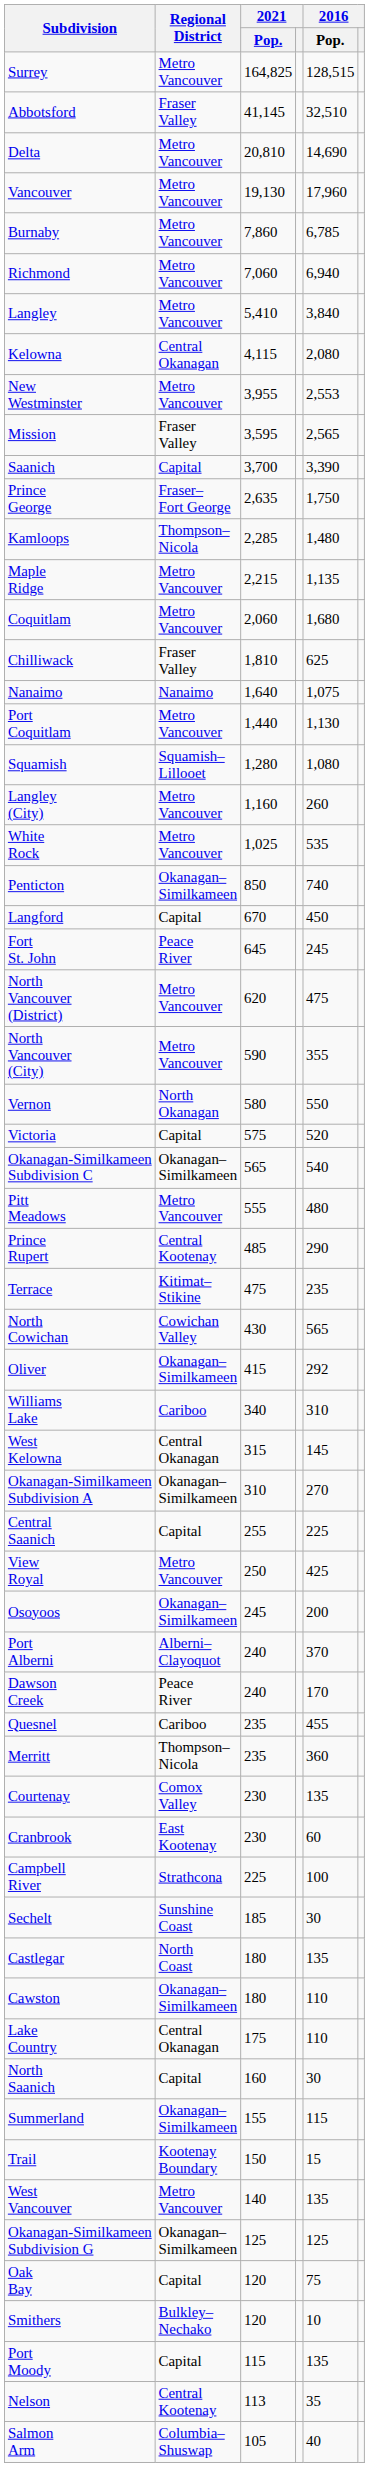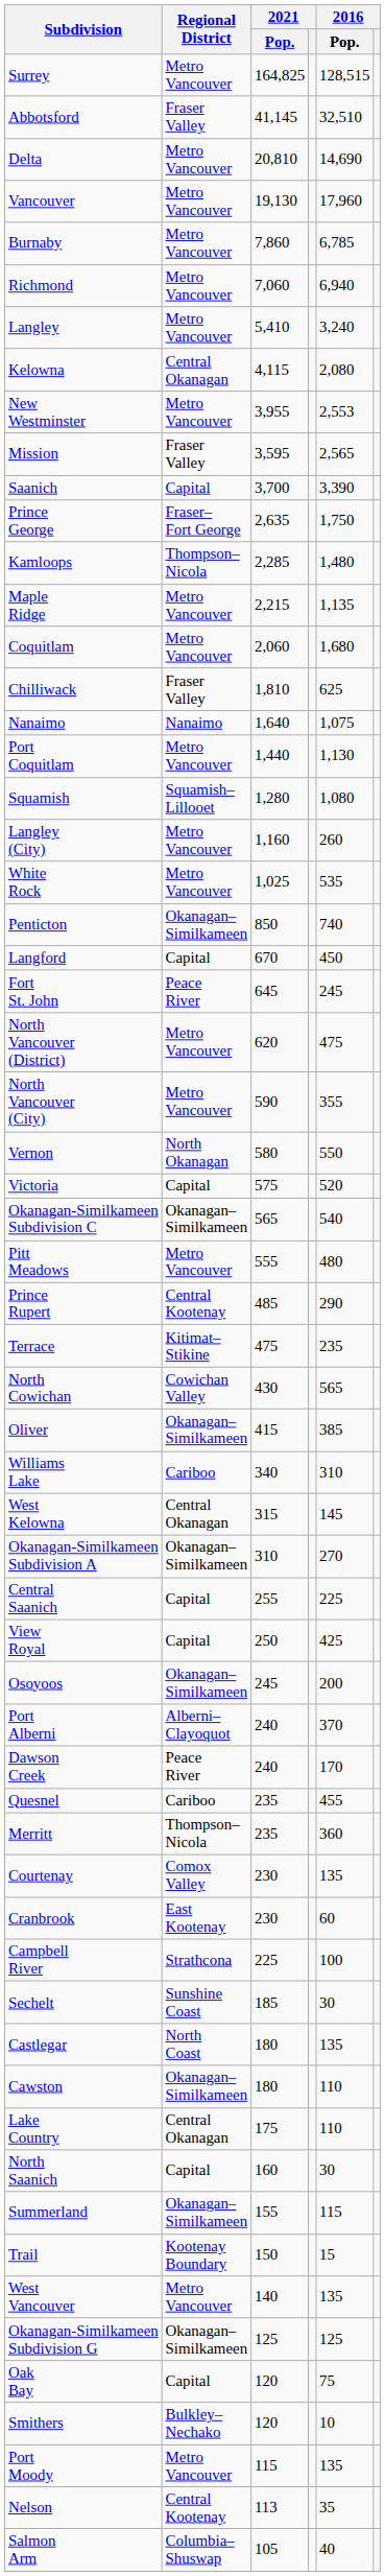 <table class="wikitable sortable">
 <tr>
 <th rowspan="2"><a href='#'>Subdivision</a></th>
 <th rowspan="2"><a href='#'>Regional<br>District</a></th>
 <th colspan="2"><a href='#'>2021</a></th>
 <th colspan="2"><a href='#'>2016</a></th>
 </tr>
 <tr>
 <th><a href='#'>Pop.</a></th>
 <th></th>
 <th>Pop.</th>
 <th></th>
 </tr>
 <tr>
 <td><a href='#'>Surrey</a></td>
 <td><a href='#'>Metro<br>Vancouver</a></td>
 <td>164,825</td>
 <td></td>
 <td>128,515</td>
 <td></td>
 </tr>
 <tr>
 <td><a href='#'>Abbotsford</a></td>
 <td><a href='#'>Fraser<br>Valley</a></td>
 <td>41,145</td>
 <td></td>
 <td>32,510</td>
 <td></td>
 </tr>
 <tr>
 <td><a href='#'>Delta</a></td>
 <td><a href='#'>Metro<br>Vancouver</a></td>
 <td>20,810</td>
 <td></td>
 <td>14,690</td>
 <td></td>
 </tr>
 <tr>
 <td><a href='#'>Vancouver</a></td>
 <td><a href='#'>Metro<br>Vancouver</a></td>
 <td>19,130</td>
 <td></td>
 <td>17,960</td>
 <td></td>
 </tr>
 <tr>
 <td><a href='#'>Burnaby</a></td>
 <td><a href='#'>Metro<br>Vancouver</a></td>
 <td>7,860</td>
 <td></td>
 <td>6,785</td>
 <td></td>
 </tr>
 <tr>
 <td><a href='#'>Richmond</a></td>
 <td><a href='#'>Metro<br>Vancouver</a></td>
 <td>7,060</td>
 <td></td>
 <td>6,940</td>
 <td></td>
 </tr>
 <tr>
 <td><a href='#'>Langley</a></td>
 <td><a href='#'>Metro<br>Vancouver</a></td>
 <td>5,410</td>
 <td></td>
-<td>3,840</td>
+<td>3,240</td>
 <td></td>
 </tr>
 <tr>
 <td><a href='#'>Kelowna</a></td>
 <td><a href='#'>Central<br>Okanagan</a></td>
 <td>4,115</td>
 <td></td>
 <td>2,080</td>
 <td></td>
 </tr>
 <tr>
 <td><a href='#'>New<br>Westminster</a></td>
 <td><a href='#'>Metro<br>Vancouver</a></td>
 <td>3,955</td>
 <td></td>
 <td>2,553</td>
 <td></td>
 </tr>
 <tr>
 <td><a href='#'>Mission</a></td>
 <td>Fraser<br>Valley</td>
 <td>3,595</td>
 <td></td>
 <td>2,565</td>
 <td></td>
 </tr>
 <tr>
 <td><a href='#'>Saanich</a></td>
 <td><a href='#'>Capital</a></td>
 <td>3,700</td>
 <td></td>
 <td>3,390</td>
 <td></td>
 </tr>
 <tr>
 <td><a href='#'>Prince<br>George</a></td>
 <td><a href='#'>Fraser–<br>Fort George</a></td>
 <td>2,635</td>
 <td></td>
 <td>1,750</td>
 <td></td>
 </tr>
 <tr>
 <td><a href='#'>Kamloops</a></td>
 <td><a href='#'>Thompson–<br>Nicola</a></td>
 <td>2,285</td>
 <td></td>
 <td>1,480</td>
 <td></td>
 </tr>
 <tr>
 <td><a href='#'>Maple<br>Ridge</a></td>
 <td><a href='#'>Metro<br>Vancouver</a></td>
 <td>2,215</td>
 <td></td>
 <td>1,135</td>
 <td></td>
 </tr>
 <tr>
 <td><a href='#'>Coquitlam</a></td>
 <td><a href='#'>Metro<br>Vancouver</a></td>
 <td>2,060</td>
 <td></td>
 <td>1,680</td>
 <td></td>
 </tr>
 <tr>
 <td><a href='#'>Chilliwack</a></td>
 <td>Fraser<br>Valley</td>
 <td>1,810</td>
 <td></td>
 <td>625</td>
 <td></td>
 </tr>
 <tr>
 <td><a href='#'>Nanaimo</a></td>
 <td><a href='#'>Nanaimo</a></td>
 <td>1,640</td>
 <td></td>
 <td>1,075</td>
 <td></td>
 </tr>
 <tr>
 <td><a href='#'>Port<br>Coquitlam</a></td>
 <td><a href='#'>Metro<br>Vancouver</a></td>
 <td>1,440</td>
 <td></td>
 <td>1,130</td>
 <td></td>
 </tr>
 <tr>
 <td><a href='#'>Squamish</a></td>
 <td><a href='#'>Squamish–<br>Lillooet</a></td>
 <td>1,280</td>
 <td></td>
 <td>1,080</td>
 <td></td>
 </tr>
 <tr>
 <td><a href='#'>Langley<br>(City)</a></td>
 <td><a href='#'>Metro<br>Vancouver</a></td>
 <td>1,160</td>
 <td></td>
 <td>260</td>
 <td></td>
 </tr>
 <tr>
 <td><a href='#'>White<br>Rock</a></td>
 <td><a href='#'>Metro<br>Vancouver</a></td>
 <td>1,025</td>
 <td></td>
 <td>535</td>
 <td></td>
 </tr>
 <tr>
 <td><a href='#'>Penticton</a></td>
 <td><a href='#'>Okanagan–<br>Similkameen</a></td>
 <td>850</td>
 <td></td>
 <td>740</td>
 <td></td>
 </tr>
 <tr>
 <td><a href='#'>Langford</a></td>
 <td>Capital</td>
 <td>670</td>
 <td></td>
 <td>450</td>
 <td></td>
 </tr>
 <tr>
 <td><a href='#'>Fort<br>St. John</a></td>
 <td><a href='#'>Peace<br>River</a></td>
 <td>645</td>
 <td></td>
 <td>245</td>
 <td></td>
 </tr>
 <tr>
 <td><a href='#'>North<br>Vancouver<br>(District)</a></td>
 <td><a href='#'>Metro<br>Vancouver</a></td>
 <td>620</td>
 <td></td>
 <td>475</td>
 <td></td>
 </tr>
 <tr>
 <td><a href='#'>North<br>Vancouver<br>(City)</a></td>
 <td><a href='#'>Metro<br>Vancouver</a></td>
 <td>590</td>
 <td></td>
 <td>355</td>
 <td></td>
 </tr>
 <tr>
 <td><a href='#'>Vernon</a></td>
 <td><a href='#'>North<br>Okanagan</a></td>
 <td>580</td>
 <td></td>
 <td>550</td>
 <td></td>
 </tr>
 <tr>
 <td><a href='#'>Victoria</a></td>
 <td>Capital</td>
 <td>575</td>
 <td></td>
 <td>520</td>
 <td></td>
 </tr>
 <tr>
 <td><a href='#'>Okanagan-Similkameen<br>Subdivision C</a></td>
 <td>Okanagan–<br>Similkameen</td>
 <td>565</td>
 <td></td>
 <td>540</td>
 <td></td>
 </tr>
 <tr>
 <td><a href='#'>Pitt<br>Meadows</a></td>
 <td><a href='#'>Metro<br>Vancouver</a></td>
 <td>555</td>
 <td></td>
 <td>480</td>
 <td></td>
 </tr>
 <tr>
 <td><a href='#'>Prince<br>Rupert</a></td>
 <td><a href='#'>Central<br>Kootenay</a></td>
 <td>485</td>
 <td></td>
 <td>290</td>
 <td></td>
 </tr>
 <tr>
 <td><a href='#'>Terrace</a></td>
 <td><a href='#'>Kitimat–<br>Stikine</a></td>
 <td>475</td>
 <td></td>
 <td>235</td>
 <td></td>
 </tr>
 <tr>
 <td><a href='#'>North<br>Cowichan</a></td>
 <td><a href='#'>Cowichan<br>Valley</a></td>
 <td>430</td>
 <td></td>
 <td>565</td>
 <td></td>
 </tr>
 <tr>
 <td><a href='#'>Oliver</a></td>
 <td><a href='#'>Okanagan–<br>Similkameen</a></td>
 <td>415</td>
 <td></td>
-<td>292</td>
+<td>385</td>
 <td></td>
 </tr>
 <tr>
 <td><a href='#'>Williams<br>Lake</a></td>
 <td><a href='#'>Cariboo</a></td>
 <td>340</td>
 <td></td>
 <td>310</td>
 <td></td>
 </tr>
 <tr>
 <td><a href='#'>West<br>Kelowna</a></td>
 <td>Central<br>Okanagan</td>
 <td>315</td>
 <td></td>
 <td>145</td>
 <td></td>
 </tr>
 <tr>
 <td><a href='#'>Okanagan-Similkameen<br>Subdivision A</a></td>
 <td>Okanagan–<br>Similkameen</td>
 <td>310</td>
 <td></td>
 <td>270</td>
 <td></td>
 </tr>
 <tr>
 <td><a href='#'>Central<br>Saanich</a></td>
 <td>Capital</td>
 <td>255</td>
 <td></td>
 <td>225</td>
 <td></td>
 </tr>
 <tr>
 <td><a href='#'>View<br>Royal</a></td>
-<td><a href='#'>Metro<br>Vancouver</a></td>
+<td>Capital</td>
 <td>250</td>
 <td></td>
 <td>425</td>
 <td></td>
 </tr>
 <tr>
 <td><a href='#'>Osoyoos</a></td>
 <td><a href='#'>Okanagan–<br>Similkameen</a></td>
 <td>245</td>
 <td></td>
 <td>200</td>
 <td></td>
 </tr>
 <tr>
 <td><a href='#'>Port<br>Alberni</a></td>
 <td><a href='#'>Alberni–<br>Clayoquot</a></td>
 <td>240</td>
 <td></td>
 <td>370</td>
 <td></td>
 </tr>
 <tr>
 <td><a href='#'>Dawson<br>Creek</a></td>
 <td>Peace<br>River</td>
 <td>240</td>
 <td></td>
 <td>170</td>
 <td></td>
 </tr>
 <tr>
 <td><a href='#'>Quesnel</a></td>
 <td>Cariboo</td>
 <td>235</td>
 <td></td>
 <td>455</td>
 <td></td>
 </tr>
 <tr>
 <td><a href='#'>Merritt</a></td>
 <td>Thompson–<br>Nicola</td>
 <td>235</td>
 <td></td>
 <td>360</td>
 <td></td>
 </tr>
 <tr>
 <td><a href='#'>Courtenay</a></td>
 <td><a href='#'>Comox<br>Valley</a></td>
 <td>230</td>
 <td></td>
 <td>135</td>
 <td></td>
 </tr>
 <tr>
 <td><a href='#'>Cranbrook</a></td>
 <td><a href='#'>East<br>Kootenay</a></td>
 <td>230</td>
 <td></td>
 <td>60</td>
 <td></td>
 </tr>
 <tr>
 <td><a href='#'>Campbell<br>River</a></td>
 <td><a href='#'>Strathcona</a></td>
 <td>225</td>
 <td></td>
 <td>100</td>
 <td></td>
 </tr>
 <tr>
 <td><a href='#'>Sechelt</a></td>
 <td><a href='#'>Sunshine<br>Coast</a></td>
 <td>185</td>
 <td></td>
 <td>30</td>
 <td></td>
 </tr>
 <tr>
 <td><a href='#'>Castlegar</a></td>
 <td><a href='#'>North<br>Coast</a></td>
 <td>180</td>
 <td></td>
 <td>135</td>
 <td></td>
 </tr>
 <tr>
 <td><a href='#'>Cawston</a></td>
 <td><a href='#'>Okanagan–<br>Similkameen</a></td>
 <td>180</td>
 <td></td>
 <td>110</td>
 <td></td>
 </tr>
 <tr>
 <td><a href='#'>Lake<br>Country</a></td>
 <td>Central<br>Okanagan</td>
 <td>175</td>
 <td></td>
 <td>110</td>
 <td></td>
 </tr>
 <tr>
 <td><a href='#'>North<br>Saanich</a></td>
 <td>Capital</td>
 <td>160</td>
 <td></td>
 <td>30</td>
 <td></td>
 </tr>
 <tr>
 <td><a href='#'>Summerland</a></td>
 <td><a href='#'>Okanagan–<br>Similkameen</a></td>
 <td>155</td>
 <td></td>
 <td>115</td>
 <td></td>
 </tr>
 <tr>
 <td><a href='#'>Trail</a></td>
 <td><a href='#'>Kootenay<br>Boundary</a></td>
 <td>150</td>
 <td></td>
 <td>15</td>
 <td></td>
 </tr>
 <tr>
 <td><a href='#'>West<br>Vancouver</a></td>
 <td><a href='#'>Metro<br>Vancouver</a></td>
 <td>140</td>
 <td></td>
 <td>135</td>
 <td></td>
 </tr>
 <tr>
 <td><a href='#'>Okanagan-Similkameen<br>Subdivision G</a></td>
 <td>Okanagan–<br>Similkameen</td>
 <td>125</td>
 <td></td>
 <td>125</td>
 <td></td>
 </tr>
 <tr>
 <td><a href='#'>Oak<br>Bay</a></td>
 <td>Capital</td>
 <td>120</td>
 <td></td>
 <td>75</td>
 <td></td>
 </tr>
 <tr>
 <td><a href='#'>Smithers</a></td>
 <td><a href='#'>Bulkley–<br>Nechako</a></td>
 <td>120</td>
 <td></td>
 <td>10</td>
 <td></td>
 </tr>
 <tr>
 <td><a href='#'>Port<br>Moody</a></td>
-<td>Capital</td>
+<td><a href='#'>Metro<br>Vancouver</a></td>
 <td>115</td>
 <td></td>
 <td>135</td>
 <td></td>
 </tr>
 <tr>
 <td><a href='#'>Nelson</a></td>
 <td><a href='#'>Central<br>Kootenay</a></td>
 <td>113</td>
 <td></td>
 <td>35</td>
 <td></td>
 </tr>
 <tr>
 <td><a href='#'>Salmon<br>Arm</a></td>
 <td><a href='#'>Columbia–<br>Shuswap</a></td>
 <td>105</td>
 <td></td>
 <td>40</td>
 <td></td>
 </tr>
 </table>
